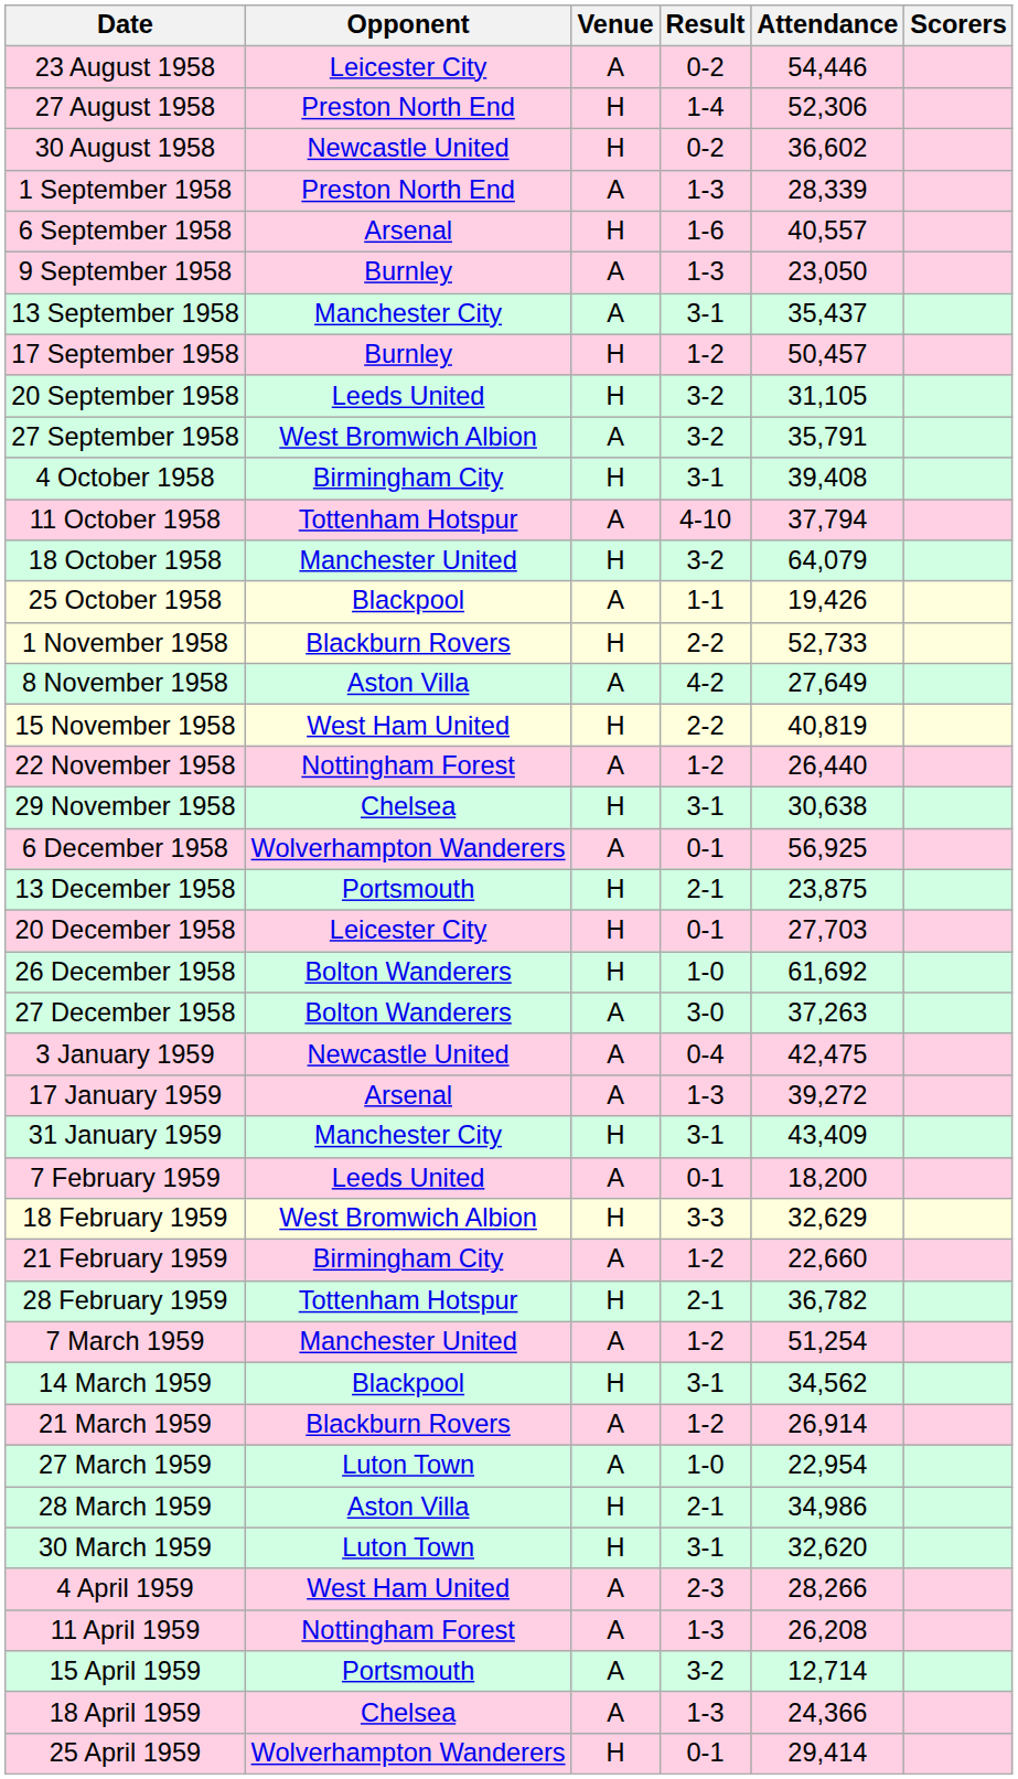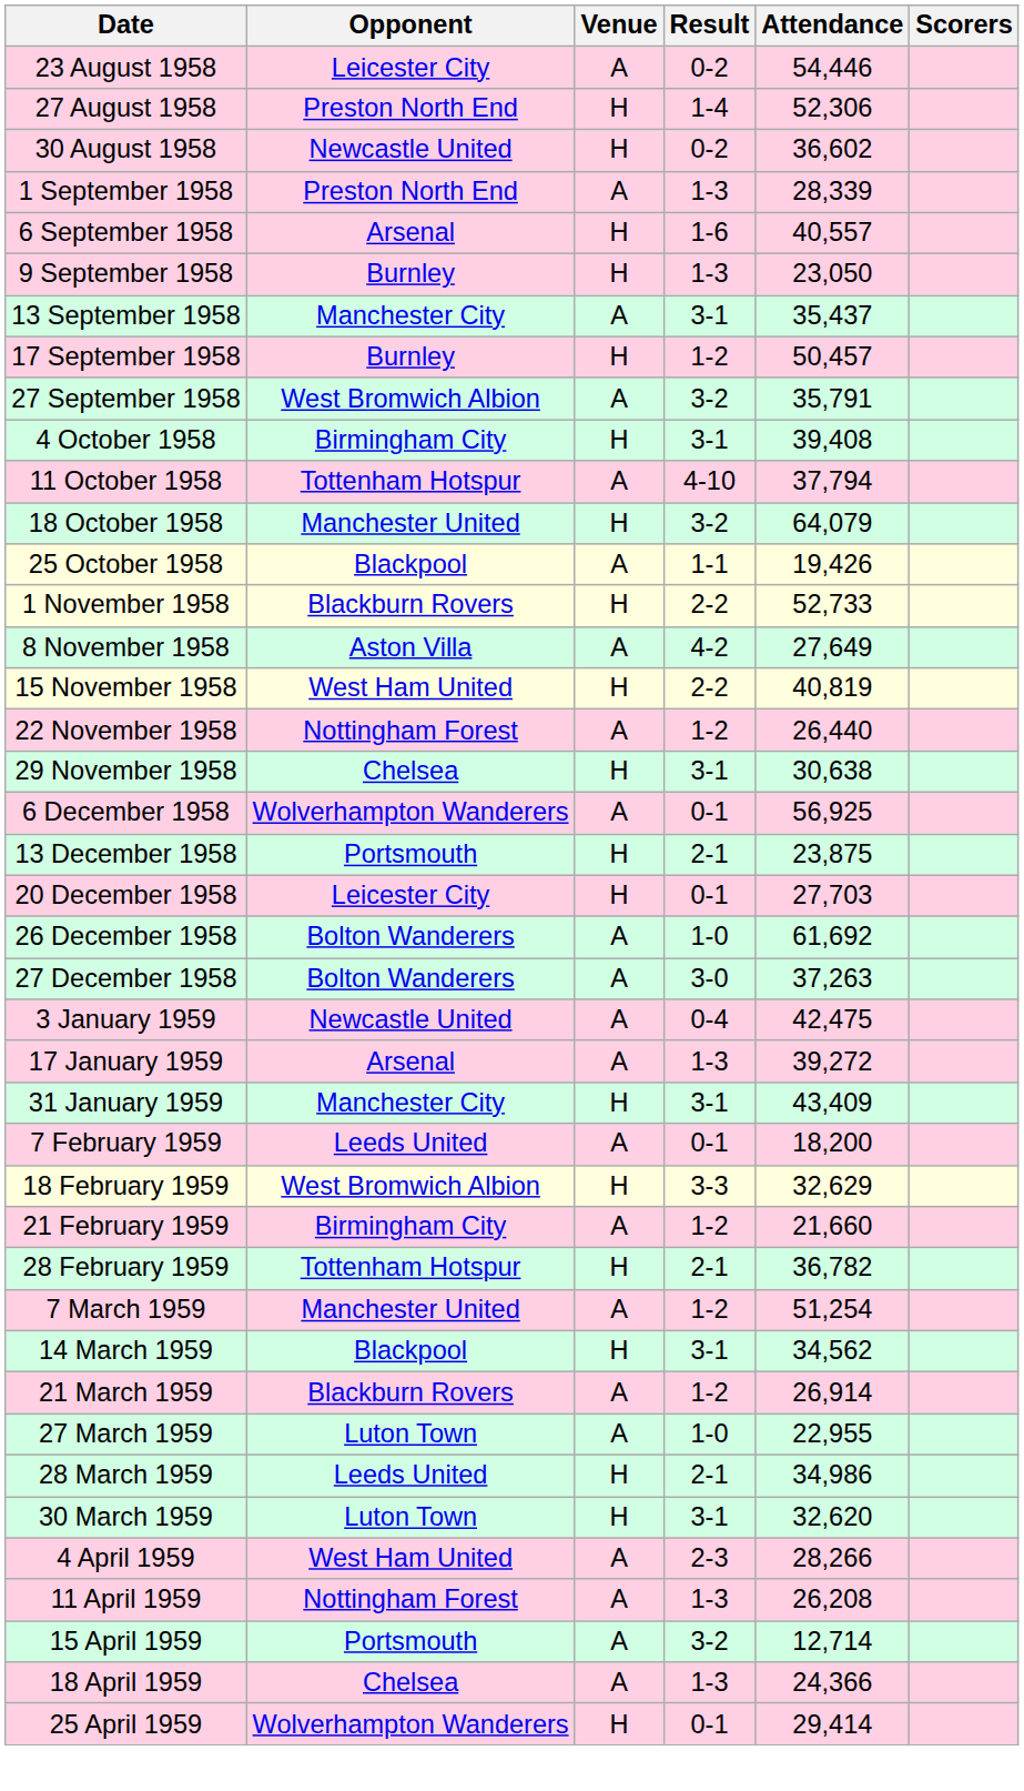 <table class="wikitable sortable" style="font-size:100%; text-align:center">
 <tr>
 <th>Date</th>
 <th>Opponent</th>
 <th>Venue</th>
 <th>Result</th>
 <th>Attendance</th>
 <th>Scorers</th>
 </tr>
 <tr style="background-color: #ffd0e3;">
 <td>23 August 1958</td>
 <td><a href='#'>Leicester City</a></td>
 <td>A</td>
 <td>0-2</td>
 <td>54,446</td>
 <td></td>
 </tr>
 <tr style="background-color: #ffd0e3;">
 <td>27 August 1958</td>
 <td><a href='#'>Preston North End</a></td>
 <td>H</td>
 <td>1-4</td>
 <td>52,306</td>
 <td></td>
 </tr>
 <tr style="background-color: #ffd0e3;">
 <td>30 August 1958</td>
 <td><a href='#'>Newcastle United</a></td>
 <td>H</td>
 <td>0-2</td>
 <td>36,602</td>
 <td></td>
 </tr>
 <tr style="background-color: #ffd0e3;">
 <td>1 September 1958</td>
 <td><a href='#'>Preston North End</a></td>
 <td>A</td>
 <td>1-3</td>
 <td>28,339</td>
 <td></td>
 </tr>
 <tr style="background-color: #ffd0e3;">
 <td>6 September 1958</td>
 <td><a href='#'>Arsenal</a></td>
 <td>H</td>
 <td>1-6</td>
 <td>40,557</td>
 <td></td>
 </tr>
 <tr style="background-color: #ffd0e3;">
 <td>9 September 1958</td>
 <td><a href='#'>Burnley</a></td>
-<td>A</td>
+<td>H</td>
 <td>1-3</td>
 <td>23,050</td>
 <td></td>
 </tr>
 <tr style="background-color: #d0ffe3;">
 <td>13 September 1958</td>
 <td><a href='#'>Manchester City</a></td>
 <td>A</td>
 <td>3-1</td>
 <td>35,437</td>
 <td></td>
 </tr>
 <tr style="background-color: #ffd0e3;">
 <td>17 September 1958</td>
 <td><a href='#'>Burnley</a></td>
 <td>H</td>
 <td>1-2</td>
 <td>50,457</td>
-<td></td>
-</tr>
-<tr style="background-color: #d0ffe3;">
-<td>20 September 1958</td>
-<td><a href='#'>Leeds United</a></td>
-<td>H</td>
-<td>3-2</td>
-<td>31,105</td>
 <td></td>
 </tr>
 <tr style="background-color: #d0ffe3;">
 <td>27 September 1958</td>
 <td><a href='#'>West Bromwich Albion</a></td>
 <td>A</td>
 <td>3-2</td>
 <td>35,791</td>
 <td></td>
 </tr>
 <tr style="background-color: #d0ffe3;">
 <td>4 October 1958</td>
 <td><a href='#'>Birmingham City</a></td>
 <td>H</td>
 <td>3-1</td>
 <td>39,408</td>
 <td></td>
 </tr>
 <tr style="background-color: #ffd0e3;">
 <td>11 October 1958</td>
 <td><a href='#'>Tottenham Hotspur</a></td>
 <td>A</td>
 <td>4-10</td>
 <td>37,794</td>
 <td></td>
 </tr>
 <tr style="background-color: #d0ffe3;">
 <td>18 October 1958</td>
 <td><a href='#'>Manchester United</a></td>
 <td>H</td>
 <td>3-2</td>
 <td>64,079</td>
 <td></td>
 </tr>
 <tr style="background-color: #ffffdd;">
 <td>25 October 1958</td>
 <td><a href='#'>Blackpool</a></td>
 <td>A</td>
 <td>1-1</td>
 <td>19,426</td>
 <td></td>
 </tr>
 <tr style="background-color: #ffffdd;">
 <td>1 November 1958</td>
 <td><a href='#'>Blackburn Rovers</a></td>
 <td>H</td>
 <td>2-2</td>
 <td>52,733</td>
 <td></td>
 </tr>
 <tr style="background-color: #d0ffe3;">
 <td>8 November 1958</td>
 <td><a href='#'>Aston Villa</a></td>
 <td>A</td>
 <td>4-2</td>
 <td>27,649</td>
 <td></td>
 </tr>
 <tr style="background-color: #ffffdd;">
 <td>15 November 1958</td>
 <td><a href='#'>West Ham United</a></td>
 <td>H</td>
 <td>2-2</td>
 <td>40,819</td>
 <td></td>
 </tr>
 <tr style="background-color: #ffd0e3;">
 <td>22 November 1958</td>
 <td><a href='#'>Nottingham Forest</a></td>
 <td>A</td>
 <td>1-2</td>
 <td>26,440</td>
 <td></td>
 </tr>
 <tr style="background-color: #d0ffe3;">
 <td>29 November 1958</td>
 <td><a href='#'>Chelsea</a></td>
 <td>H</td>
 <td>3-1</td>
 <td>30,638</td>
 <td></td>
 </tr>
 <tr style="background-color: #ffd0e3;">
 <td>6 December 1958</td>
 <td><a href='#'>Wolverhampton Wanderers</a></td>
 <td>A</td>
 <td>0-1</td>
 <td>56,925</td>
 <td></td>
 </tr>
 <tr style="background-color: #d0ffe3;">
 <td>13 December 1958</td>
 <td><a href='#'>Portsmouth</a></td>
 <td>H</td>
 <td>2-1</td>
 <td>23,875</td>
 <td></td>
 </tr>
 <tr style="background-color: #ffd0e3;">
 <td>20 December 1958</td>
 <td><a href='#'>Leicester City</a></td>
 <td>H</td>
 <td>0-1</td>
 <td>27,703</td>
 <td></td>
 </tr>
 <tr style="background-color: #d0ffe3;">
 <td>26 December 1958</td>
 <td><a href='#'>Bolton Wanderers</a></td>
-<td>H</td>
+<td>A</td>
 <td>1-0</td>
 <td>61,692</td>
 <td></td>
 </tr>
 <tr style="background-color: #d0ffe3;">
 <td>27 December 1958</td>
 <td><a href='#'>Bolton Wanderers</a></td>
 <td>A</td>
 <td>3-0</td>
 <td>37,263</td>
 <td></td>
 </tr>
 <tr style="background-color: #ffd0e3;">
 <td>3 January 1959</td>
 <td><a href='#'>Newcastle United</a></td>
 <td>A</td>
 <td>0-4</td>
 <td>42,475</td>
 <td></td>
 </tr>
 <tr style="background-color: #ffd0e3;">
 <td>17 January 1959</td>
 <td><a href='#'>Arsenal</a></td>
 <td>A</td>
 <td>1-3</td>
 <td>39,272</td>
 <td></td>
 </tr>
 <tr style="background-color: #d0ffe3;">
 <td>31 January 1959</td>
 <td><a href='#'>Manchester City</a></td>
 <td>H</td>
 <td>3-1</td>
 <td>43,409</td>
 <td></td>
 </tr>
 <tr style="background-color: #ffd0e3;">
 <td>7 February 1959</td>
 <td><a href='#'>Leeds United</a></td>
 <td>A</td>
 <td>0-1</td>
 <td>18,200</td>
 <td></td>
 </tr>
 <tr style="background-color: #ffffdd;">
 <td>18 February 1959</td>
 <td><a href='#'>West Bromwich Albion</a></td>
 <td>H</td>
 <td>3-3</td>
 <td>32,629</td>
 <td></td>
 </tr>
 <tr style="background-color: #ffd0e3;">
 <td>21 February 1959</td>
 <td><a href='#'>Birmingham City</a></td>
 <td>A</td>
 <td>1-2</td>
-<td>22,660</td>
+<td>21,660</td>
 <td></td>
 </tr>
 <tr style="background-color: #d0ffe3;">
 <td>28 February 1959</td>
 <td><a href='#'>Tottenham Hotspur</a></td>
 <td>H</td>
 <td>2-1</td>
 <td>36,782</td>
 <td></td>
 </tr>
 <tr style="background-color: #ffd0e3;">
 <td>7 March 1959</td>
 <td><a href='#'>Manchester United</a></td>
 <td>A</td>
 <td>1-2</td>
 <td>51,254</td>
 <td></td>
 </tr>
 <tr style="background-color: #d0ffe3;">
 <td>14 March 1959</td>
 <td><a href='#'>Blackpool</a></td>
 <td>H</td>
 <td>3-1</td>
 <td>34,562</td>
 <td></td>
 </tr>
 <tr style="background-color: #ffd0e3;">
 <td>21 March 1959</td>
 <td><a href='#'>Blackburn Rovers</a></td>
 <td>A</td>
 <td>1-2</td>
 <td>26,914</td>
 <td></td>
 </tr>
 <tr style="background-color: #d0ffe3;">
 <td>27 March 1959</td>
 <td><a href='#'>Luton Town</a></td>
 <td>A</td>
 <td>1-0</td>
-<td>22,954</td>
+<td>22,955</td>
 <td></td>
 </tr>
 <tr style="background-color: #d0ffe3;">
 <td>28 March 1959</td>
-<td><a href='#'>Aston Villa</a></td>
+<td><a href='#'>Leeds United</a></td>
 <td>H</td>
 <td>2-1</td>
 <td>34,986</td>
 <td></td>
 </tr>
 <tr style="background-color: #d0ffe3;">
 <td>30 March 1959</td>
 <td><a href='#'>Luton Town</a></td>
 <td>H</td>
 <td>3-1</td>
 <td>32,620</td>
 <td></td>
 </tr>
 <tr style="background-color: #ffd0e3;">
 <td>4 April 1959</td>
 <td><a href='#'>West Ham United</a></td>
 <td>A</td>
 <td>2-3</td>
 <td>28,266</td>
 <td></td>
 </tr>
 <tr style="background-color: #ffd0e3;">
 <td>11 April 1959</td>
 <td><a href='#'>Nottingham Forest</a></td>
 <td>A</td>
 <td>1-3</td>
 <td>26,208</td>
 <td></td>
 </tr>
 <tr style="background-color: #d0ffe3;">
 <td>15 April 1959</td>
 <td><a href='#'>Portsmouth</a></td>
 <td>A</td>
 <td>3-2</td>
 <td>12,714</td>
 <td></td>
 </tr>
 <tr style="background-color: #ffd0e3;">
 <td>18 April 1959</td>
 <td><a href='#'>Chelsea</a></td>
 <td>A</td>
 <td>1-3</td>
 <td>24,366</td>
 <td></td>
 </tr>
 <tr style="background-color: #ffd0e3;">
 <td>25 April 1959</td>
 <td><a href='#'>Wolverhampton Wanderers</a></td>
 <td>H</td>
 <td>0-1</td>
 <td>29,414</td>
 <td></td>
 </tr>
 </table>
